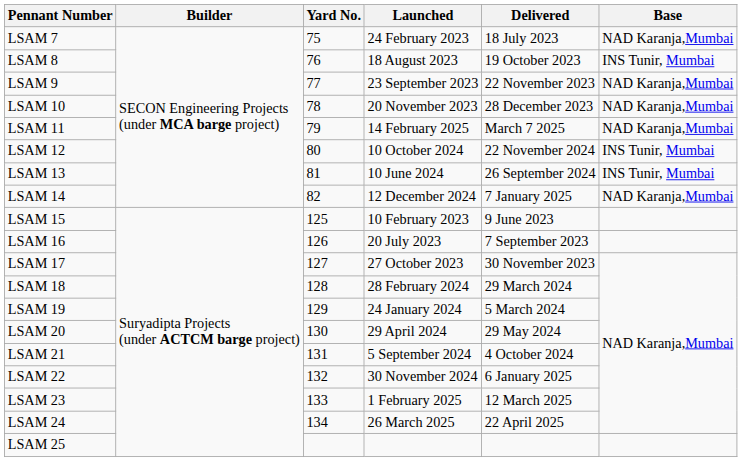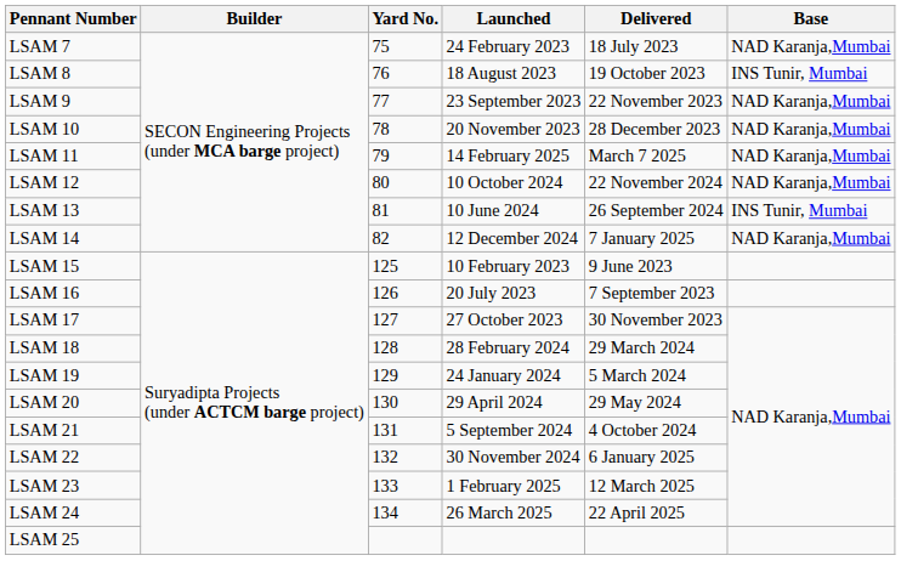 <table class="wikitable">
 <tr>
 <th>Pennant Number</th>
 <th>Builder</th>
 <th>Yard No.</th>
 <th>Launched</th>
 <th>Delivered</th>
 <th>Base</th>
 </tr>
 <tr>
 <td>LSAM 7</td>
 <td rowspan="8">SECON Engineering Projects<br>(under <strong>MCA barge</strong> project)</td>
 <td>75</td>
 <td>24 February 2023</td>
 <td>18 July 2023</td>
 <td>NAD Karanja,<a href='#'>Mumbai</a></td>
 </tr>
 <tr>
 <td>LSAM 8</td>
 <td>76</td>
 <td>18 August 2023</td>
 <td>19 October 2023</td>
 <td>INS Tunir, <a href='#'>Mumbai</a></td>
 </tr>
 <tr>
 <td>LSAM 9</td>
 <td>77</td>
 <td>23 September 2023</td>
 <td>22 November 2023</td>
 <td>NAD Karanja,<a href='#'>Mumbai</a></td>
 </tr>
 <tr>
 <td>LSAM 10</td>
 <td>78</td>
 <td>20 November 2023</td>
 <td>28 December 2023</td>
 <td>NAD Karanja,<a href='#'>Mumbai</a></td>
 </tr>
 <tr>
 <td>LSAM 11</td>
 <td>79</td>
 <td>14 February 2025</td>
 <td>March 7 2025</td>
 <td>NAD Karanja,<a href='#'>Mumbai</a></td>
 </tr>
 <tr>
 <td>LSAM 12</td>
 <td>80</td>
 <td>10 October 2024</td>
 <td>22 November 2024 </td>
-<td>INS Tunir, <a href='#'>Mumbai</a></td>
+<td>NAD Karanja,<a href='#'>Mumbai</a></td>
 </tr>
 <tr>
 <td>LSAM 13</td>
 <td>81</td>
 <td>10 June 2024</td>
 <td>26 September 2024</td>
 <td>INS Tunir, <a href='#'>Mumbai</a></td>
 </tr>
 <tr>
 <td>LSAM 14</td>
 <td>82</td>
 <td>12 December 2024</td>
 <td>7 January 2025</td>
 <td>NAD Karanja,<a href='#'>Mumbai</a></td>
 </tr>
 <tr>
 <td>LSAM 15</td>
 <td rowspan="11">Suryadipta Projects<br>(under <strong>ACTCM barge</strong> project)</td>
 <td>125</td>
 <td>10 February 2023</td>
 <td>9 June 2023</td>
 <td></td>
 </tr>
 <tr>
 <td>LSAM 16</td>
 <td>126</td>
 <td>20 July 2023</td>
 <td>7 September 2023</td>
 <td></td>
 </tr>
 <tr>
 <td>LSAM 17</td>
 <td>127</td>
 <td>27 October 2023</td>
 <td>30 November 2023</td>
 <td rowspan="8">NAD Karanja,<a href='#'>Mumbai</a></td>
 </tr>
 <tr>
 <td>LSAM 18</td>
 <td>128</td>
 <td>28 February 2024</td>
 <td>29 March 2024</td>
 </tr>
 <tr>
 <td>LSAM 19</td>
 <td>129</td>
 <td>24 January 2024</td>
 <td>5 March 2024</td>
 </tr>
 <tr>
 <td>LSAM 20</td>
 <td>130</td>
 <td>29 April 2024</td>
 <td>29 May 2024</td>
 </tr>
 <tr>
 <td>LSAM 21</td>
 <td>131</td>
 <td>5 September 2024</td>
 <td>4 October 2024</td>
 </tr>
 <tr>
 <td>LSAM 22</td>
 <td>132</td>
 <td>30 November 2024</td>
 <td>6 January 2025</td>
 </tr>
 <tr>
 <td>LSAM 23</td>
 <td>133</td>
 <td>1 February 2025</td>
 <td>12 March 2025</td>
 </tr>
 <tr>
 <td>LSAM 24</td>
 <td>134</td>
 <td>26 March 2025</td>
 <td>22 April 2025</td>
 </tr>
 <tr>
 <td>LSAM 25</td>
 <td></td>
 <td></td>
 <td></td>
 <td></td>
 </tr>
 </table>
